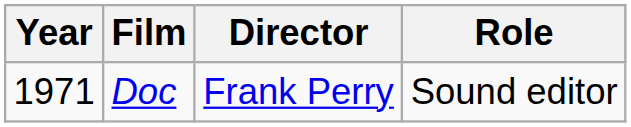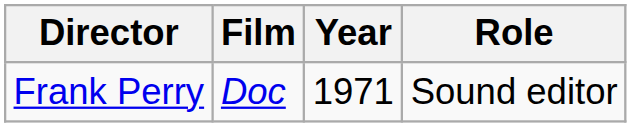 <table class="wikitable">
 <tr>
+<th>Director</th>
+<th>Film</th>
 <th>Year</th>
-<th>Film</th>
-<th>Director</th>
 <th>Role</th>
 </tr>
 <tr>
+<td><a href='#'>Frank Perry</a></td>
+<td><em><a href='#'>Doc</a></em></td>
 <td>1971</td>
-<td><em><a href='#'>Doc</a></em></td>
-<td><a href='#'>Frank Perry</a></td>
 <td>Sound editor</td>
 </tr>
 </table>
